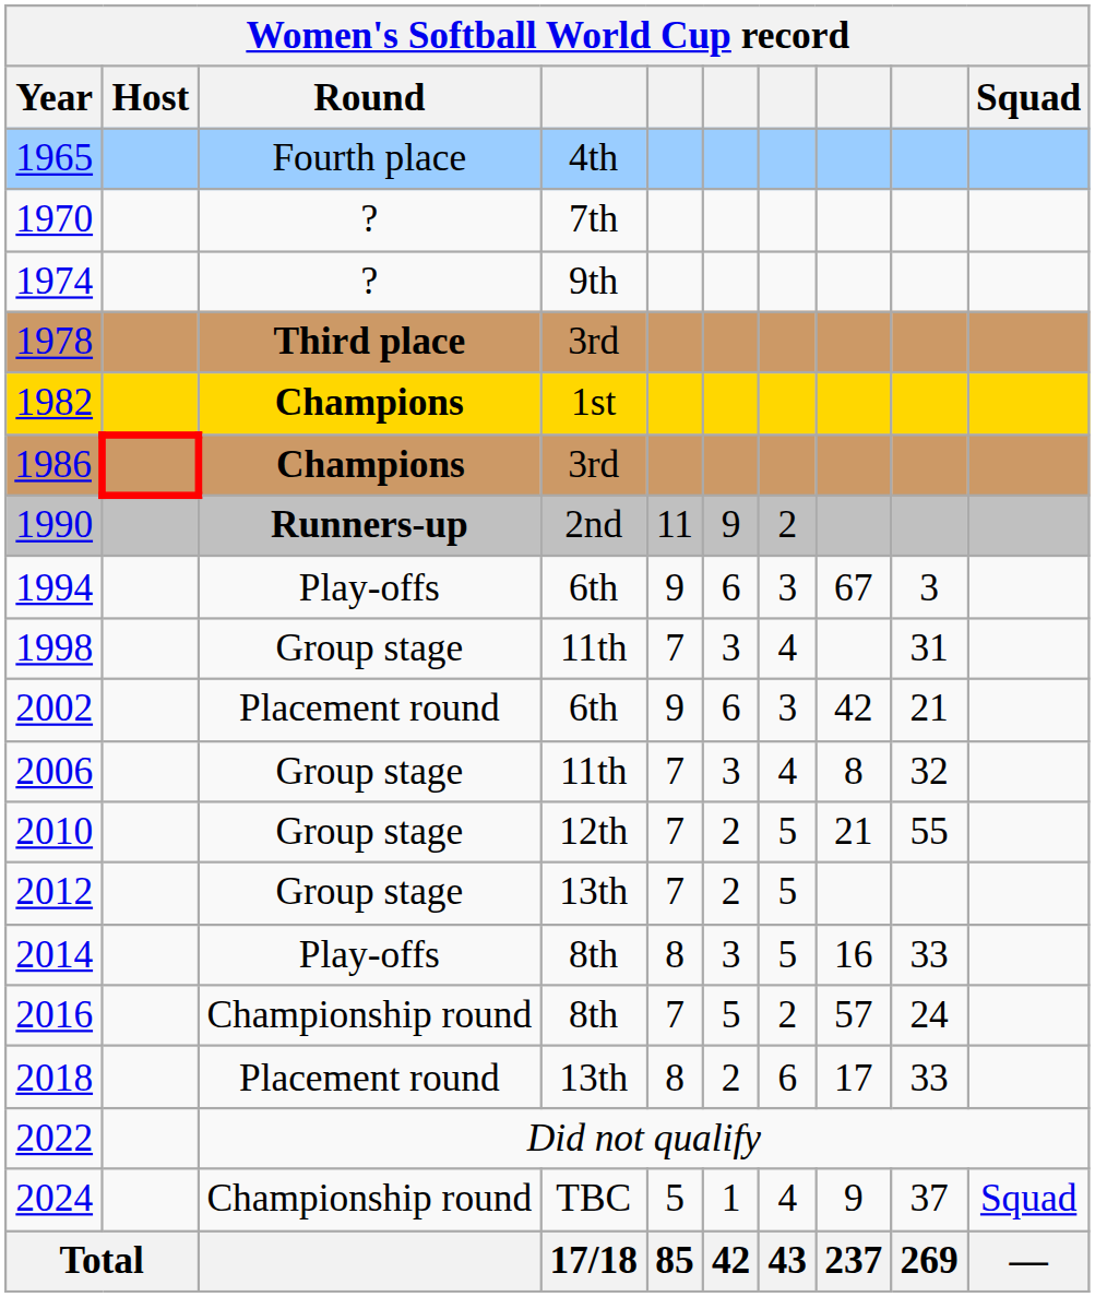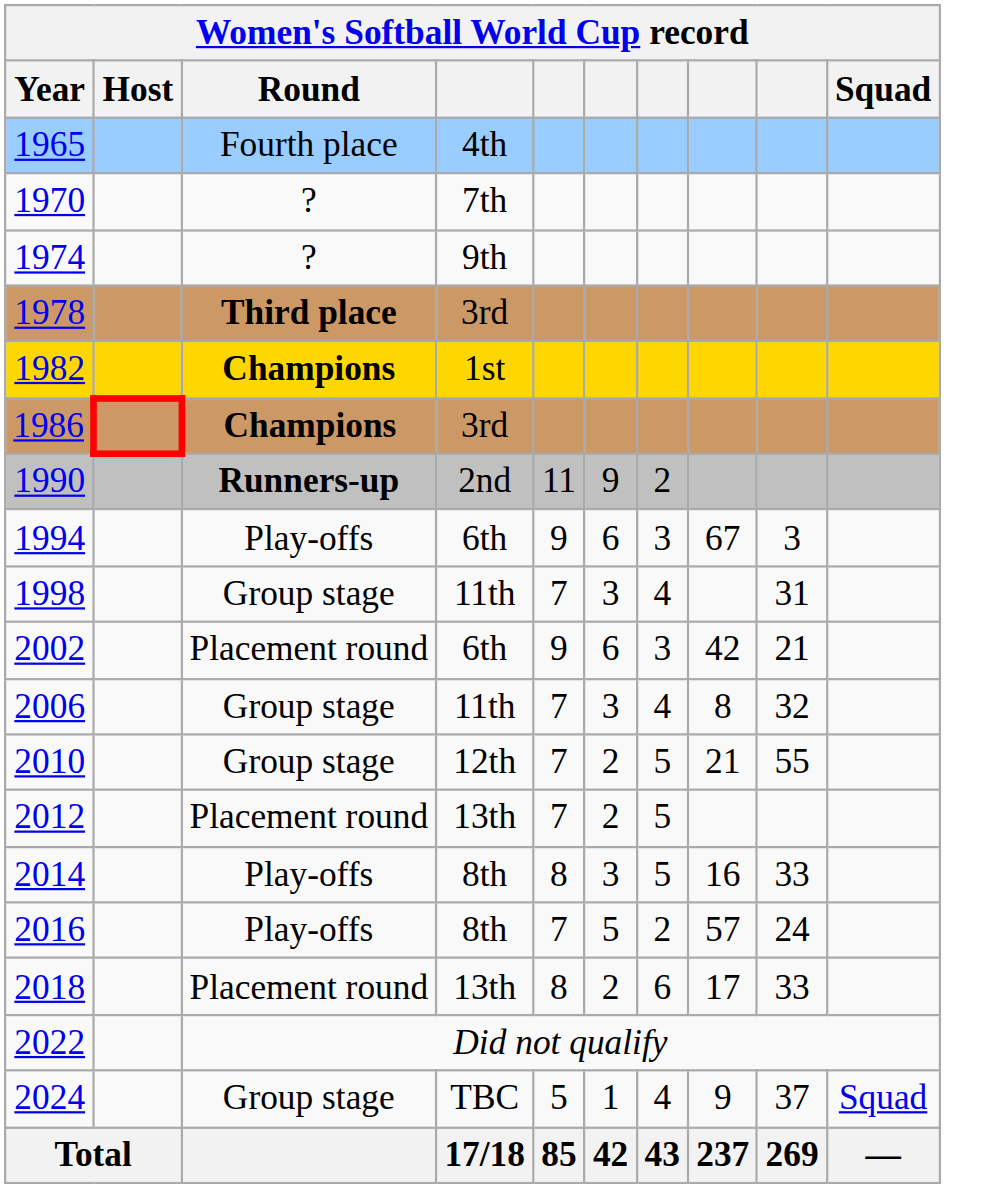 <table class="wikitable" style="text-align: center;font-size:100%;">
 <tr>
 <th colspan="11"><a href='#'>Women's Softball World Cup</a> record</th>
 </tr>
 <tr>
 <th scope="col">Year</th>
 <th scope="col">Host</th>
 <th scope="col">Round</th>
 <th scope="col"></th>
 <th scope="col"></th>
 <th scope="col"></th>
 <th scope="col"></th>
 <th scope="col"></th>
 <th scope="col"></th>
 <th scope="col">Squad</th>
 </tr>
 <tr style="background:#9acdff;">
 <td><a href='#'>1965</a></td>
 <td align=left></td>
 <td>Fourth place</td>
 <td>4th</td>
 <td></td>
 <td></td>
 <td></td>
 <td></td>
 <td></td>
 <td></td>
 </tr>
 <tr>
 <td><a href='#'>1970</a></td>
 <td align=left></td>
 <td>?</td>
 <td>7th</td>
 <td></td>
 <td></td>
 <td></td>
 <td></td>
 <td></td>
 <td></td>
 </tr>
 <tr>
 <td><a href='#'>1974</a></td>
 <td align=left></td>
 <td>?</td>
 <td>9th</td>
 <td></td>
 <td></td>
 <td></td>
 <td></td>
 <td></td>
 <td></td>
 </tr>
 <tr bgcolor=#cc9966>
 <td><a href='#'>1978</a></td>
 <td align=left></td>
 <td><strong>Third place</strong></td>
 <td>3rd</td>
 <td></td>
 <td></td>
 <td></td>
 <td></td>
 <td></td>
 <td></td>
 </tr>
 <tr style="background:Gold;">
 <td><a href='#'>1982</a></td>
 <td align=left></td>
 <td><strong>Champions</strong></td>
 <td>1st</td>
 <td></td>
 <td></td>
 <td></td>
 <td></td>
 <td></td>
 <td></td>
 </tr>
 <tr bgcolor=#cc9966>
 <td><a href='#'>1986</a></td>
 <td style="border: 3px solid red" align=left></td>
 <td><strong>Champions</strong></td>
 <td>3rd</td>
 <td></td>
 <td></td>
 <td></td>
 <td></td>
 <td></td>
 <td></td>
 </tr>
 <tr style="background:Silver;">
 <td><a href='#'>1990</a></td>
 <td align=left></td>
 <td><strong>Runners-up</strong></td>
 <td>2nd</td>
 <td>11</td>
 <td>9</td>
 <td>2</td>
 <td></td>
 <td></td>
 <td></td>
 </tr>
 <tr>
 <td><a href='#'>1994</a></td>
 <td align=left></td>
 <td>Play-offs</td>
 <td>6th</td>
 <td>9</td>
 <td>6</td>
 <td>3</td>
 <td>67</td>
 <td>3</td>
 <td></td>
 </tr>
 <tr>
 <td><a href='#'>1998</a></td>
 <td align=left></td>
 <td>Group stage</td>
 <td>11th</td>
 <td>7</td>
 <td>3</td>
 <td>4</td>
 <td></td>
 <td>31</td>
 <td></td>
 </tr>
 <tr>
 <td><a href='#'>2002</a></td>
 <td align=left></td>
 <td>Placement round</td>
 <td>6th</td>
 <td>9</td>
 <td>6</td>
 <td>3</td>
 <td>42</td>
 <td>21</td>
 <td></td>
 </tr>
 <tr>
 <td><a href='#'>2006</a></td>
 <td align=left></td>
 <td>Group stage</td>
 <td>11th</td>
 <td>7</td>
 <td>3</td>
 <td>4</td>
 <td>8</td>
 <td>32</td>
 <td></td>
 </tr>
 <tr>
 <td><a href='#'>2010</a></td>
 <td align=left></td>
 <td>Group stage</td>
 <td>12th</td>
 <td>7</td>
 <td>2</td>
 <td>5</td>
 <td>21</td>
 <td>55</td>
 <td></td>
 </tr>
 <tr>
 <td><a href='#'>2012</a></td>
 <td align=left></td>
-<td>Group stage</td>
+<td>Placement round</td>
 <td>13th</td>
 <td>7</td>
 <td>2</td>
 <td>5</td>
 <td></td>
 <td></td>
 <td></td>
 </tr>
 <tr>
 <td><a href='#'>2014</a></td>
 <td align=left></td>
 <td>Play-offs</td>
 <td>8th</td>
 <td>8</td>
 <td>3</td>
 <td>5</td>
 <td>16</td>
 <td>33</td>
 <td></td>
 </tr>
 <tr>
 <td><a href='#'>2016</a></td>
 <td align=left></td>
-<td>Championship round</td>
+<td>Play-offs</td>
 <td>8th</td>
 <td>7</td>
 <td>5</td>
 <td>2</td>
 <td>57</td>
 <td>24</td>
 <td></td>
 </tr>
 <tr>
 <td><a href='#'>2018</a></td>
 <td align=left></td>
 <td>Placement round</td>
 <td>13th</td>
 <td>8</td>
 <td>2</td>
 <td>6</td>
 <td>17</td>
 <td>33</td>
 <td></td>
 </tr>
 <tr>
 <td><a href='#'>2022</a></td>
 <td align=left></td>
 <td colspan="8"><em>Did not qualify</em></td>
 </tr>
 <tr>
 <td><a href='#'>2024</a></td>
 <td align=left></td>
-<td>Championship round</td>
+<td>Group stage</td>
 <td>TBC</td>
 <td>5</td>
 <td>1</td>
 <td>4</td>
 <td>9</td>
 <td>37</td>
 <td><a href='#'>Squad</a></td>
 </tr>
 <tr>
 <th colspan=2>Total</th>
 <th></th>
 <th>17/18</th>
 <th>85</th>
 <th>42</th>
 <th>43</th>
 <th>237</th>
 <th>269</th>
 <th>—</th>
 </tr>
 </table>
